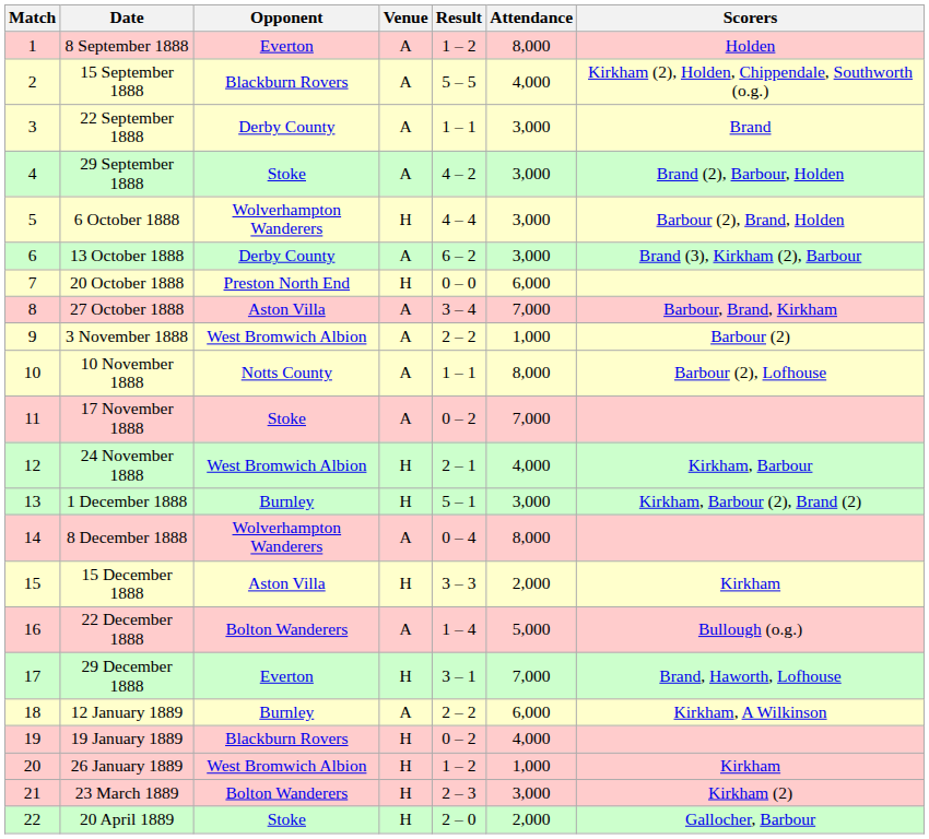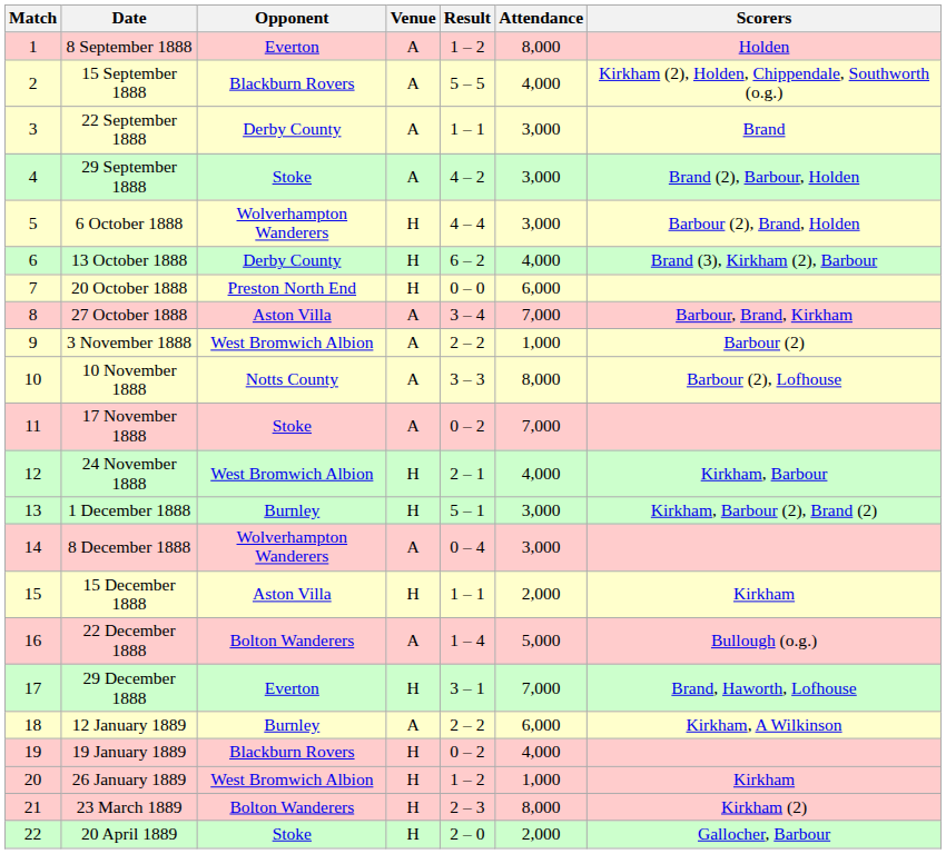 <table class="wikitable" style="font-size:100%; text-align:center">
 <tr>
 <th>Match</th>
 <th>Date</th>
 <th>Opponent</th>
 <th>Venue</th>
 <th>Result</th>
 <th>Attendance</th>
 <th>Scorers</th>
 </tr>
 <tr style="background-color: #FFCCCC;">
 <td>1</td>
 <td>8 September 1888</td>
 <td><a href='#'>Everton</a></td>
 <td>A</td>
 <td>1 – 2</td>
 <td>8,000</td>
 <td><a href='#'>Holden</a></td>
 </tr>
 <tr style="background-color: #FFFFCC;">
 <td>2</td>
 <td>15 September 1888</td>
 <td><a href='#'>Blackburn Rovers</a></td>
 <td>A</td>
 <td>5 – 5</td>
 <td>4,000</td>
 <td><a href='#'>Kirkham</a> (2), <a href='#'>Holden</a>, <a href='#'>Chippendale</a>, <a href='#'>Southworth</a> (o.g.)</td>
 </tr>
 <tr style="background-color: #FFFFCC;">
 <td>3</td>
 <td>22 September 1888</td>
 <td><a href='#'>Derby County</a></td>
 <td>A</td>
 <td>1 – 1</td>
 <td>3,000</td>
 <td><a href='#'>Brand</a></td>
 </tr>
 <tr style="background-color: #CCFFCC;">
 <td>4</td>
 <td>29 September 1888</td>
 <td><a href='#'>Stoke</a></td>
 <td>A</td>
 <td>4 – 2</td>
 <td>3,000</td>
 <td><a href='#'>Brand</a> (2), <a href='#'>Barbour</a>, <a href='#'>Holden</a></td>
 </tr>
 <tr style="background-color: #FFFFCC;">
 <td>5</td>
 <td>6 October 1888</td>
 <td><a href='#'>Wolverhampton Wanderers</a></td>
 <td>H</td>
 <td>4 – 4</td>
 <td>3,000</td>
 <td><a href='#'>Barbour</a> (2), <a href='#'>Brand</a>, <a href='#'>Holden</a></td>
 </tr>
 <tr style="background-color: #CCFFCC;">
 <td>6</td>
 <td>13 October 1888</td>
 <td><a href='#'>Derby County</a></td>
-<td>A</td>
+<td>H</td>
 <td>6 – 2</td>
-<td>3,000</td>
+<td>4,000</td>
 <td><a href='#'>Brand</a> (3), <a href='#'>Kirkham</a> (2), <a href='#'>Barbour</a></td>
 </tr>
 <tr style="background-color: #FFFFCC;">
 <td>7</td>
 <td>20 October 1888</td>
 <td><a href='#'>Preston North End</a></td>
 <td>H</td>
 <td>0 – 0</td>
 <td>6,000</td>
 <td></td>
 </tr>
 <tr style="background-color: #FFCCCC;">
 <td>8</td>
 <td>27 October 1888</td>
 <td><a href='#'>Aston Villa</a></td>
 <td>A</td>
 <td>3 – 4</td>
 <td>7,000</td>
 <td><a href='#'>Barbour</a>, <a href='#'>Brand</a>, <a href='#'>Kirkham</a></td>
 </tr>
 <tr style="background-color: #FFFFCC;">
 <td>9</td>
 <td>3 November 1888</td>
 <td><a href='#'>West Bromwich Albion</a></td>
 <td>A</td>
 <td>2 – 2</td>
 <td>1,000</td>
 <td><a href='#'>Barbour</a> (2)</td>
 </tr>
 <tr style="background-color: #FFFFCC;">
 <td>10</td>
 <td>10 November 1888</td>
 <td><a href='#'>Notts County</a></td>
 <td>A</td>
-<td>1 – 1</td>
+<td>3 – 3</td>
 <td>8,000</td>
 <td><a href='#'>Barbour</a> (2), <a href='#'>Lofhouse</a></td>
 </tr>
 <tr style="background-color: #FFCCCC;">
 <td>11</td>
 <td>17 November 1888</td>
 <td><a href='#'>Stoke</a></td>
 <td>A</td>
 <td>0 – 2</td>
 <td>7,000</td>
 <td></td>
 </tr>
 <tr style="background-color: #CCFFCC;">
 <td>12</td>
 <td>24 November 1888</td>
 <td><a href='#'>West Bromwich Albion</a></td>
 <td>H</td>
 <td>2 – 1</td>
 <td>4,000</td>
 <td><a href='#'>Kirkham</a>, <a href='#'>Barbour</a></td>
 </tr>
 <tr style="background-color: #CCFFCC;">
 <td>13</td>
 <td>1 December 1888</td>
 <td><a href='#'>Burnley</a></td>
 <td>H</td>
 <td>5 – 1</td>
 <td>3,000</td>
 <td><a href='#'>Kirkham</a>, <a href='#'>Barbour</a> (2), <a href='#'>Brand</a> (2)</td>
 </tr>
 <tr style="background-color: #FFCCCC;">
 <td>14</td>
 <td>8 December 1888</td>
 <td><a href='#'>Wolverhampton Wanderers</a></td>
 <td>A</td>
 <td>0 – 4</td>
-<td>8,000</td>
+<td>3,000</td>
 <td></td>
 </tr>
 <tr style="background-color: #FFFFCC;">
 <td>15</td>
 <td>15 December 1888</td>
 <td><a href='#'>Aston Villa</a></td>
 <td>H</td>
-<td>3 – 3</td>
+<td>1 – 1</td>
 <td>2,000</td>
 <td><a href='#'>Kirkham</a></td>
 </tr>
 <tr style="background-color: #FFCCCC;">
 <td>16</td>
 <td>22 December 1888</td>
 <td><a href='#'>Bolton Wanderers</a></td>
 <td>A</td>
 <td>1 – 4</td>
 <td>5,000</td>
 <td><a href='#'>Bullough</a> (o.g.)</td>
 </tr>
 <tr style="background-color: #CCFFCC;">
 <td>17</td>
 <td>29 December 1888</td>
 <td><a href='#'>Everton</a></td>
 <td>H</td>
 <td>3 – 1</td>
 <td>7,000</td>
 <td><a href='#'>Brand</a>, <a href='#'>Haworth</a>, <a href='#'>Lofhouse</a></td>
 </tr>
 <tr style="background-color: #FFFFCC;">
 <td>18</td>
 <td>12 January 1889</td>
 <td><a href='#'>Burnley</a></td>
 <td>A</td>
 <td>2 – 2</td>
 <td>6,000</td>
 <td><a href='#'>Kirkham</a>, <a href='#'>A Wilkinson</a></td>
 </tr>
 <tr style="background-color: #FFCCCC;">
 <td>19</td>
 <td>19 January 1889</td>
 <td><a href='#'>Blackburn Rovers</a></td>
 <td>H</td>
 <td>0 – 2</td>
 <td>4,000</td>
 <td></td>
 </tr>
 <tr style="background-color: #FFCCCC;">
 <td>20</td>
 <td>26 January 1889</td>
 <td><a href='#'>West Bromwich Albion</a></td>
 <td>H</td>
 <td>1 – 2</td>
 <td>1,000</td>
 <td><a href='#'>Kirkham</a></td>
 </tr>
 <tr style="background-color: #FFCCCC;">
 <td>21</td>
 <td>23 March 1889</td>
 <td><a href='#'>Bolton Wanderers</a></td>
 <td>H</td>
 <td>2 – 3</td>
-<td>3,000</td>
+<td>8,000</td>
 <td><a href='#'>Kirkham</a> (2)</td>
 </tr>
 <tr style="background-color: #CCFFCC;">
 <td>22</td>
 <td>20 April 1889</td>
 <td><a href='#'>Stoke</a></td>
 <td>H</td>
 <td>2 – 0</td>
 <td>2,000</td>
 <td><a href='#'>Gallocher</a>, <a href='#'>Barbour</a></td>
 </tr>
 </table>
